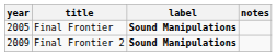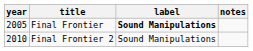 <table class="wikitable">
 <tr>
 <th>year</th>
 <th>title</th>
 <th>label</th>
 <th>notes</th>
 </tr>
 <tr>
 <td>2005</td>
 <td>Final Frontier</td>
 <td><strong>Sound Manipulations</strong></td>
 <td></td>
 </tr>
 <tr>
-<td>2009</td>
+<td>2010</td>
 <td>Final Frontier 2</td>
-<td><strong>Sound Manipulations</strong></td>
+<td>Sound Manipulations</td>
 <td></td>
 </tr>
 </table>
